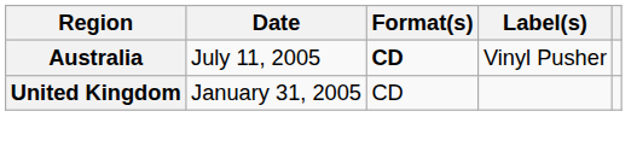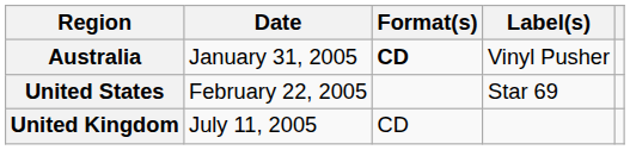 <table class="wikitable plainrowheaders">
 <tr>
 <th scope="col">Region</th>
 <th scope="col">Date</th>
 <th scope="col">Format(s)</th>
 <th scope="col">Label(s)</th>
 <th scope="col"></th>
 </tr>
 <tr>
 <th scope="row">Australia</th>
-<td>July 11, 2005</td>
+<td>January 31, 2005</td>
 <td><strong>CD</strong></td>
 <td>Vinyl Pusher</td>
 <td align="center"></td>
 </tr>
 <tr>
+<th scope="row">United States</th>
+<td>February 22, 2005</td>
+<td></td>
+<td>Star 69</td>
+<td align="center"></td>
+</tr>
+<tr>
 <th scope="row">United Kingdom</th>
-<td>January 31, 2005</td>
+<td>July 11, 2005</td>
 <td>CD</td>
 <td></td>
 <td align="center"></td>
 </tr>
 </table>
